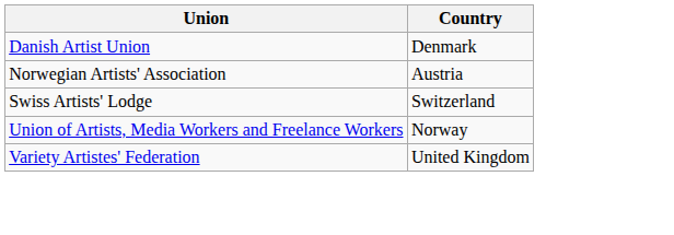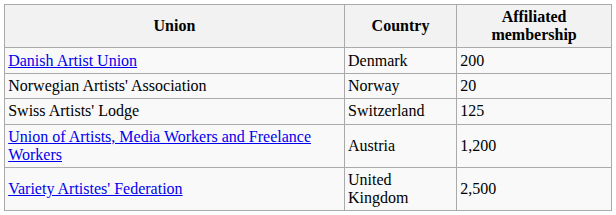 <table class="wikitable sortable">
 <tr>
 <th>Union</th>
 <th>Country</th>
+<th>Affiliated membership</th>
 </tr>
 <tr>
 <td><a href='#'>Danish Artist Union</a></td>
 <td>Denmark</td>
+<td>200</td>
 </tr>
 <tr>
 <td>Norwegian Artists' Association</td>
-<td>Austria</td>
+<td>Norway</td>
+<td>20</td>
 </tr>
 <tr>
 <td>Swiss Artists' Lodge</td>
 <td>Switzerland</td>
+<td>125</td>
 </tr>
 <tr>
 <td><a href='#'>Union of Artists, Media Workers and Freelance Workers</a></td>
-<td>Norway</td>
+<td>Austria</td>
+<td>1,200</td>
 </tr>
 <tr>
 <td><a href='#'>Variety Artistes' Federation</a></td>
 <td>United Kingdom</td>
+<td>2,500</td>
 </tr>
 </table>
